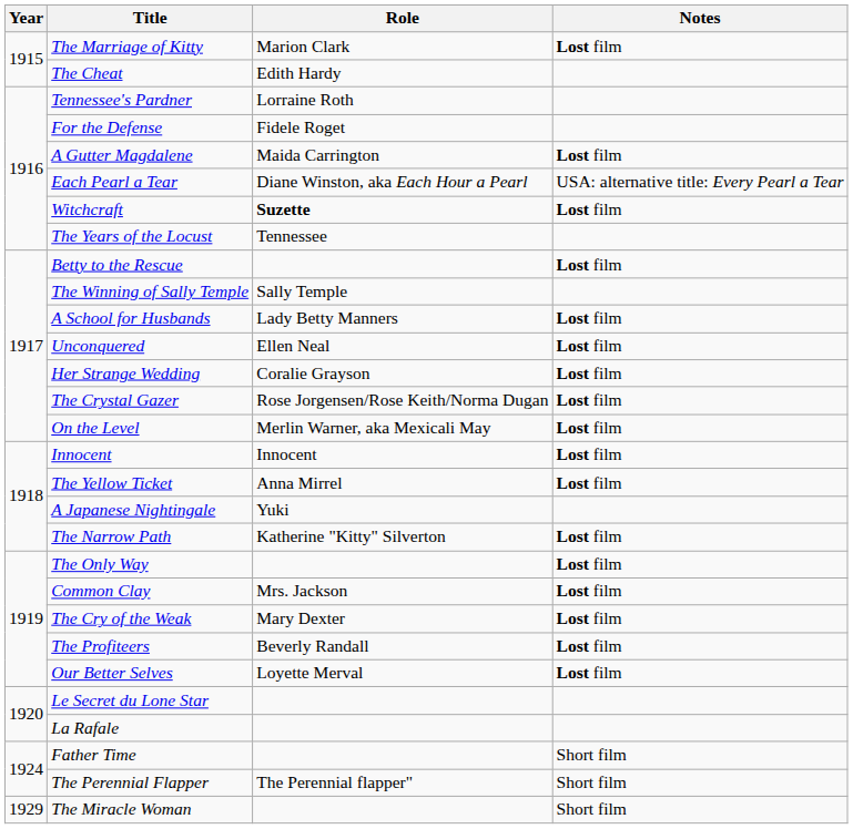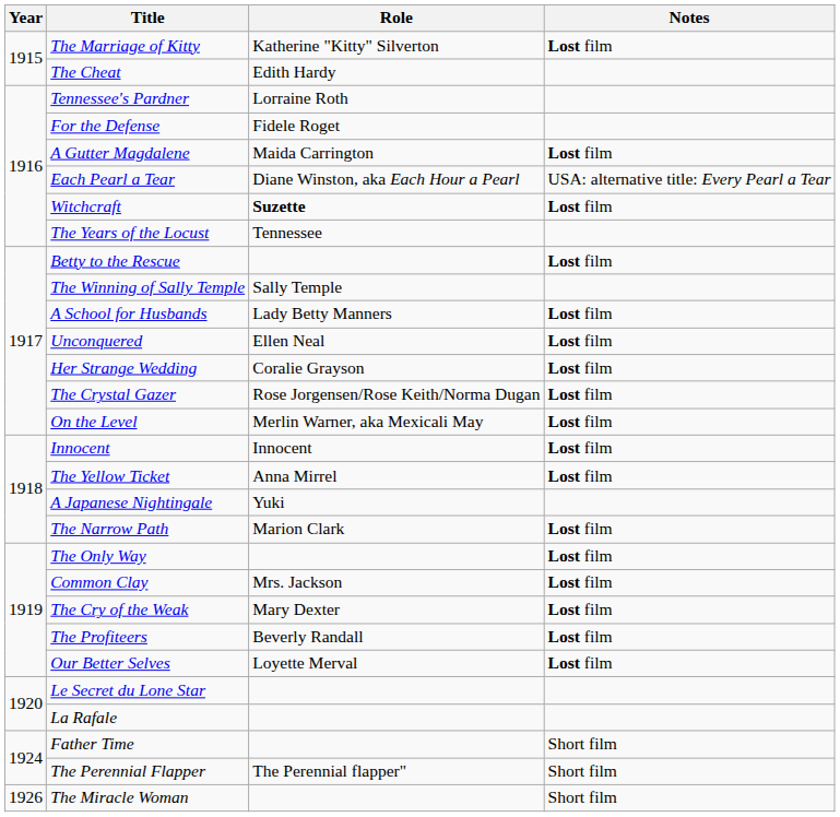 <table class="wikitable sortable">
 <tr>
 <th>Year</th>
 <th>Title</th>
 <th>Role</th>
 <th class="unsortable">Notes</th>
 </tr>
 <tr>
 <td rowspan=2>1915</td>
 <td><em><a href='#'>The Marriage of Kitty</a></em></td>
-<td>Marion Clark</td>
+<td>Katherine "Kitty" Silverton</td>
 <td><strong>Lost</strong> film</td>
 </tr>
 <tr>
 <td><em><a href='#'>The Cheat</a></em></td>
 <td>Edith Hardy</td>
 <td></td>
 </tr>
 <tr>
 <td rowspan=6>1916</td>
 <td><em><a href='#'>Tennessee's Pardner</a></em></td>
 <td>Lorraine Roth</td>
 <td></td>
 </tr>
 <tr>
 <td><em><a href='#'>For the Defense</a></em></td>
 <td>Fidele Roget</td>
 <td></td>
 </tr>
 <tr>
 <td><em><a href='#'>A Gutter Magdalene</a></em></td>
 <td>Maida Carrington</td>
 <td><strong>Lost</strong> film</td>
 </tr>
 <tr>
 <td><em><a href='#'>Each Pearl a Tear</a></em></td>
 <td>Diane Winston, aka <em>Each Hour a Pearl</em></td>
 <td>USA: alternative title: <em>Every Pearl a Tear</em></td>
 </tr>
 <tr>
 <td><em><a href='#'>Witchcraft</a></em></td>
 <td><strong>Suzette</strong></td>
 <td><strong>Lost</strong> film</td>
 </tr>
 <tr>
 <td><em><a href='#'>The Years of the Locust</a></em></td>
 <td>Tennessee</td>
 <td></td>
 </tr>
 <tr>
 <td rowspan=7>1917</td>
 <td><em><a href='#'>Betty to the Rescue</a></em></td>
 <td></td>
 <td><strong>Lost</strong> film</td>
 </tr>
 <tr>
 <td><em><a href='#'>The Winning of Sally Temple</a></em></td>
 <td>Sally Temple</td>
 <td></td>
 </tr>
 <tr>
 <td><em><a href='#'>A School for Husbands</a></em></td>
 <td>Lady Betty Manners</td>
 <td><strong>Lost</strong> film</td>
 </tr>
 <tr>
 <td><em><a href='#'>Unconquered</a></em></td>
 <td>Ellen Neal</td>
 <td><strong>Lost</strong> film</td>
 </tr>
 <tr>
 <td><em><a href='#'>Her Strange Wedding</a></em></td>
 <td>Coralie Grayson</td>
 <td><strong>Lost</strong> film</td>
 </tr>
 <tr>
 <td><em><a href='#'>The Crystal Gazer</a></em></td>
 <td>Rose Jorgensen/Rose Keith/Norma Dugan</td>
 <td><strong>Lost</strong> film</td>
 </tr>
 <tr>
 <td><em><a href='#'>On the Level</a></em></td>
 <td>Merlin Warner, aka Mexicali May</td>
 <td><strong>Lost</strong> film</td>
 </tr>
 <tr>
 <td rowspan=4>1918</td>
 <td><em><a href='#'>Innocent</a></em></td>
 <td>Innocent</td>
 <td><strong>Lost</strong> film</td>
 </tr>
 <tr>
 <td><em><a href='#'>The Yellow Ticket</a></em></td>
 <td>Anna Mirrel</td>
 <td><strong>Lost</strong> film</td>
 </tr>
 <tr>
 <td><em><a href='#'>A Japanese Nightingale</a></em></td>
 <td>Yuki</td>
 <td></td>
 </tr>
 <tr>
 <td><em><a href='#'>The Narrow Path</a></em></td>
-<td>Katherine "Kitty" Silverton</td>
+<td>Marion Clark</td>
 <td><strong>Lost</strong> film</td>
 </tr>
 <tr>
 <td rowspan=5>1919</td>
 <td><em><a href='#'>The Only Way</a></em></td>
 <td></td>
 <td><strong>Lost</strong> film</td>
 </tr>
 <tr>
 <td><em><a href='#'>Common Clay</a></em></td>
 <td>Mrs. Jackson</td>
 <td><strong>Lost</strong> film</td>
 </tr>
 <tr>
 <td><em><a href='#'>The Cry of the Weak</a></em></td>
 <td>Mary Dexter</td>
 <td><strong>Lost</strong> film</td>
 </tr>
 <tr>
 <td><em><a href='#'>The Profiteers</a></em></td>
 <td>Beverly Randall</td>
 <td><strong>Lost</strong> film</td>
 </tr>
 <tr>
 <td><em><a href='#'>Our Better Selves</a></em></td>
 <td>Loyette Merval</td>
 <td><strong>Lost</strong> film</td>
 </tr>
 <tr>
 <td rowspan=2>1920</td>
 <td><em><a href='#'>Le Secret du Lone Star</a></em></td>
 <td></td>
 <td></td>
 </tr>
 <tr>
 <td><em>La Rafale</em></td>
 <td></td>
 <td></td>
 </tr>
 <tr>
 <td rowspan=2>1924</td>
 <td><em>Father Time</em></td>
 <td></td>
 <td>Short film</td>
 </tr>
 <tr>
 <td><em>The Perennial Flapper</em></td>
 <td>The Perennial flapper"</td>
 <td>Short film</td>
 </tr>
 <tr>
-<td>1929</td>
+<td>1926</td>
 <td><em>The Miracle Woman</em></td>
 <td></td>
 <td>Short film</td>
 </tr>
 </table>
